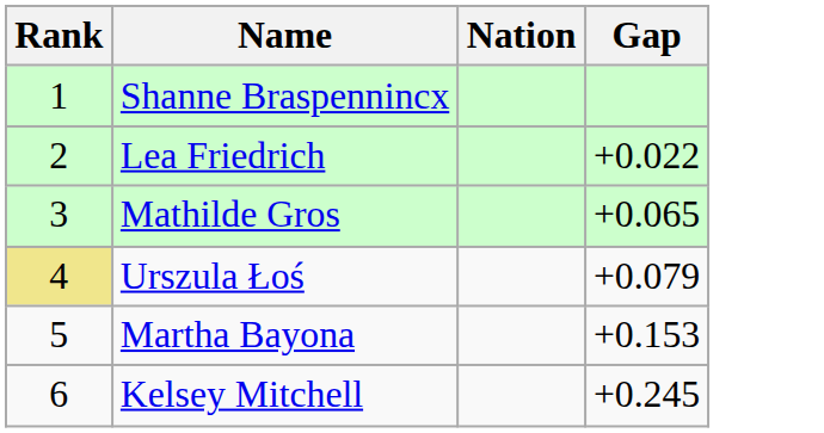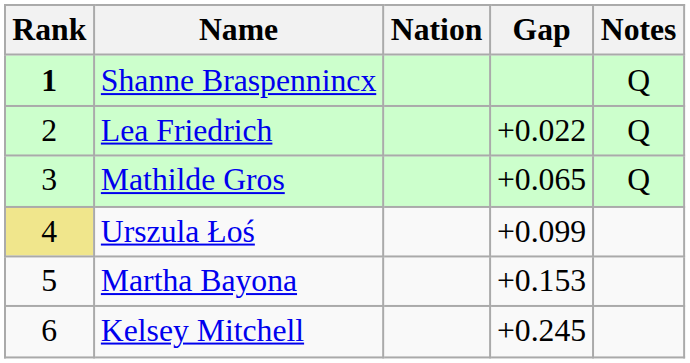 <table class="wikitable sortable" style="text-align:center">
 <tr>
 <th>Rank</th>
 <th>Name</th>
 <th>Nation</th>
 <th>Gap</th>
+<th>Notes</th>
 </tr>
 <tr bgcolor=ccffcc>
-<td>1</td>
+<td><strong>1</strong></td>
 <td align=left><a href='#'>Shanne Braspennincx</a></td>
 <td align=left></td>
 <td></td>
+<td>Q</td>
 </tr>
 <tr bgcolor=ccffcc>
 <td>2</td>
 <td align=left><a href='#'>Lea Friedrich</a></td>
 <td align=left></td>
 <td>+0.022</td>
+<td>Q</td>
 </tr>
 <tr bgcolor=ccffcc>
 <td>3</td>
 <td align=left><a href='#'>Mathilde Gros</a></td>
 <td align=left></td>
 <td>+0.065</td>
+<td>Q</td>
 </tr>
 <tr>
 <td style="background: khaki;">4</td>
 <td align=left><a href='#'>Urszula Łoś</a></td>
 <td align=left></td>
-<td>+0.079</td>
+<td>+0.099</td>
+<td></td>
 </tr>
 <tr>
 <td>5</td>
 <td align=left><a href='#'>Martha Bayona</a></td>
 <td align=left></td>
 <td>+0.153</td>
+<td></td>
 </tr>
 <tr>
 <td>6</td>
 <td align=left><a href='#'>Kelsey Mitchell</a></td>
 <td align=left></td>
 <td>+0.245</td>
+<td></td>
 </tr>
 </table>
